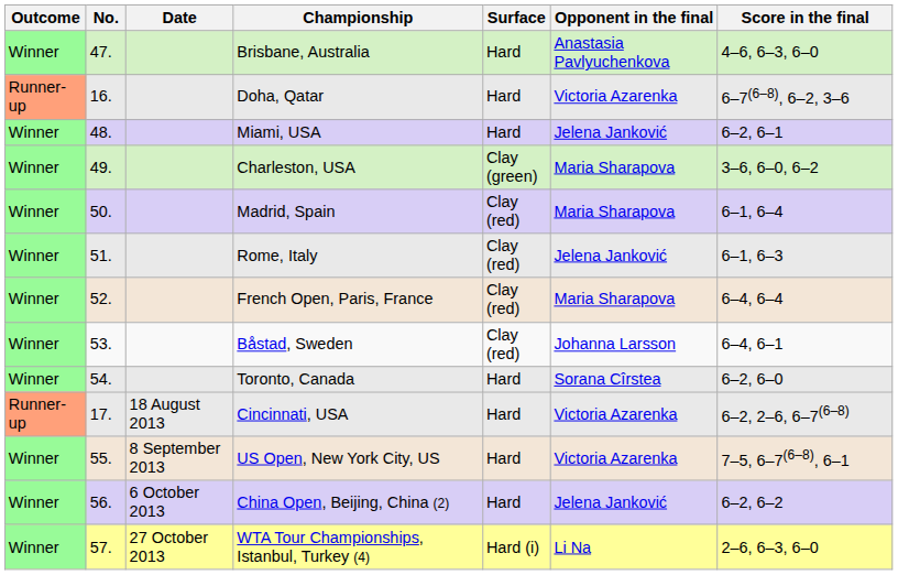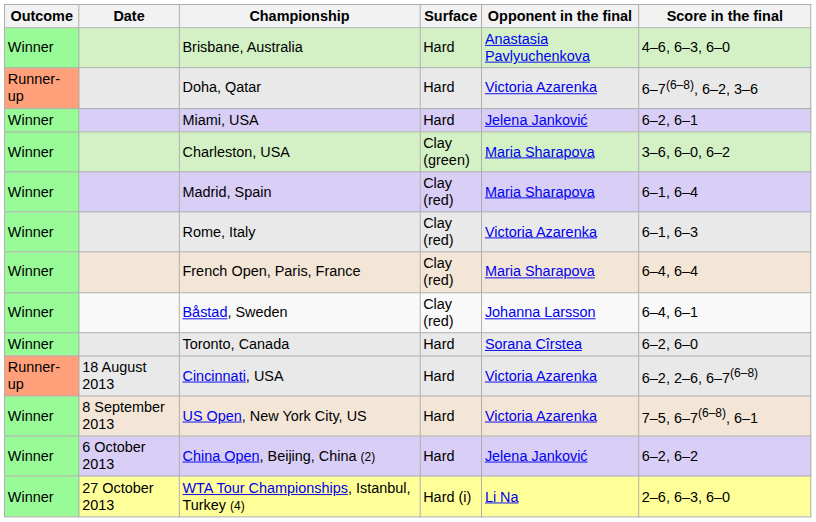 <table class="sortable wikitable" style=font-size:97%>
 <tr>
 <th width=75>Outcome</th>
-<th width=35>No.</th>
 <th width=110>Date</th>
 <th width=305>Championship</th>
 <th width=60>Surface</th>
 <th width=180>Opponent in the final</th>
 <th width=230>Score in the final</th>
 </tr>
 <tr bgcolor=#d4f1c5>
 <td bgcolor=98FB98>Winner</td>
-<td>47.</td>
 <td></td>
 <td>Brisbane, Australia</td>
 <td>Hard</td>
 <td> <a href='#'>Anastasia Pavlyuchenkova</a></td>
 <td>4–6, 6–3, 6–0</td>
 </tr>
 <tr bgcolor=e9e9e9>
 <td bgcolor=ffa07a>Runner-up</td>
-<td>16.</td>
 <td></td>
 <td>Doha, Qatar</td>
 <td>Hard</td>
 <td> <a href='#'>Victoria Azarenka</a></td>
 <td>6–7<sup>(6–8)</sup>, 6–2, 3–6</td>
 </tr>
 <tr bgcolor=#D8CEF6>
 <td bgcolor=98FB98>Winner</td>
-<td>48.</td>
 <td></td>
 <td>Miami, USA </td>
 <td>Hard</td>
 <td> <a href='#'>Jelena Janković</a></td>
 <td>6–2, 6–1</td>
 </tr>
 <tr bgcolor=#d4f1c5>
 <td bgcolor=98FB98>Winner</td>
-<td>49.</td>
 <td></td>
 <td>Charleston, USA </td>
 <td>Clay (green)</td>
 <td> <a href='#'>Maria Sharapova</a></td>
 <td>3–6, 6–0, 6–2</td>
 </tr>
 <tr bgcolor=#D8CEF6>
 <td bgcolor=98FB98>Winner</td>
-<td>50.</td>
 <td></td>
 <td>Madrid, Spain </td>
 <td>Clay (red)</td>
 <td> <a href='#'>Maria Sharapova</a></td>
 <td>6–1, 6–4</td>
 </tr>
 <tr bgcolor=e9e9e9>
 <td bgcolor=98FB98>Winner</td>
-<td>51.</td>
 <td></td>
 <td>Rome, Italy </td>
 <td>Clay (red)</td>
-<td> <a href='#'>Jelena Janković</a></td>
+<td> <a href='#'>Victoria Azarenka</a></td>
 <td>6–1, 6–3</td>
 </tr>
 <tr bgcolor=f3e6d7>
 <td bgcolor=98FB98>Winner</td>
-<td>52.</td>
 <td></td>
 <td>French Open, Paris, France </td>
 <td>Clay (red)</td>
 <td> <a href='#'>Maria Sharapova</a></td>
 <td>6–4, 6–4</td>
 </tr>
 <tr>
 <td bgcolor=98FB98>Winner</td>
-<td>53.</td>
 <td></td>
 <td><a href='#'>Båstad</a>, Sweden</td>
 <td>Clay (red)</td>
 <td> <a href='#'>Johanna Larsson</a></td>
 <td>6–4, 6–1</td>
 </tr>
 <tr bgcolor=e9e9e9>
 <td bgcolor=98FB98>Winner</td>
-<td>54.</td>
 <td></td>
 <td>Toronto, Canada </td>
 <td>Hard</td>
 <td> <a href='#'>Sorana Cîrstea</a></td>
 <td>6–2, 6–0</td>
 </tr>
 <tr bgcolor=e9e9e9>
 <td bgcolor=ffa07a>Runner-up</td>
-<td>17.</td>
 <td>18 August 2013</td>
 <td><a href='#'>Cincinnati</a>, USA</td>
 <td>Hard</td>
 <td> <a href='#'>Victoria Azarenka</a></td>
 <td>6–2, 2–6, 6–7<sup>(6–8)</sup></td>
 </tr>
 <tr bgcolor=f3e6d7>
 <td bgcolor=98FB98>Winner</td>
-<td>55.</td>
 <td>8 September 2013</td>
 <td><a href='#'>US Open</a>, New York City, US </td>
 <td>Hard</td>
 <td> <a href='#'>Victoria Azarenka</a></td>
 <td>7–5, 6–7<sup>(6–8)</sup>, 6–1</td>
 </tr>
 <tr bgcolor=#D8CEF6>
 <td bgcolor=98FB98>Winner</td>
-<td>56.</td>
 <td>6 October 2013</td>
 <td><a href='#'>China Open</a>, Beijing, China <small>(2)</small></td>
 <td>Hard</td>
 <td> <a href='#'>Jelena Janković</a></td>
 <td>6–2, 6–2</td>
 </tr>
 <tr bgcolor=FFFF99>
 <td bgcolor=98FB98>Winner</td>
-<td>57.</td>
 <td>27 October 2013</td>
 <td><a href='#'>WTA Tour Championships</a>, Istanbul, Turkey <small>(4)</small></td>
 <td>Hard (i)</td>
 <td> <a href='#'>Li Na</a></td>
 <td>2–6, 6–3, 6–0</td>
 </tr>
 </table>
